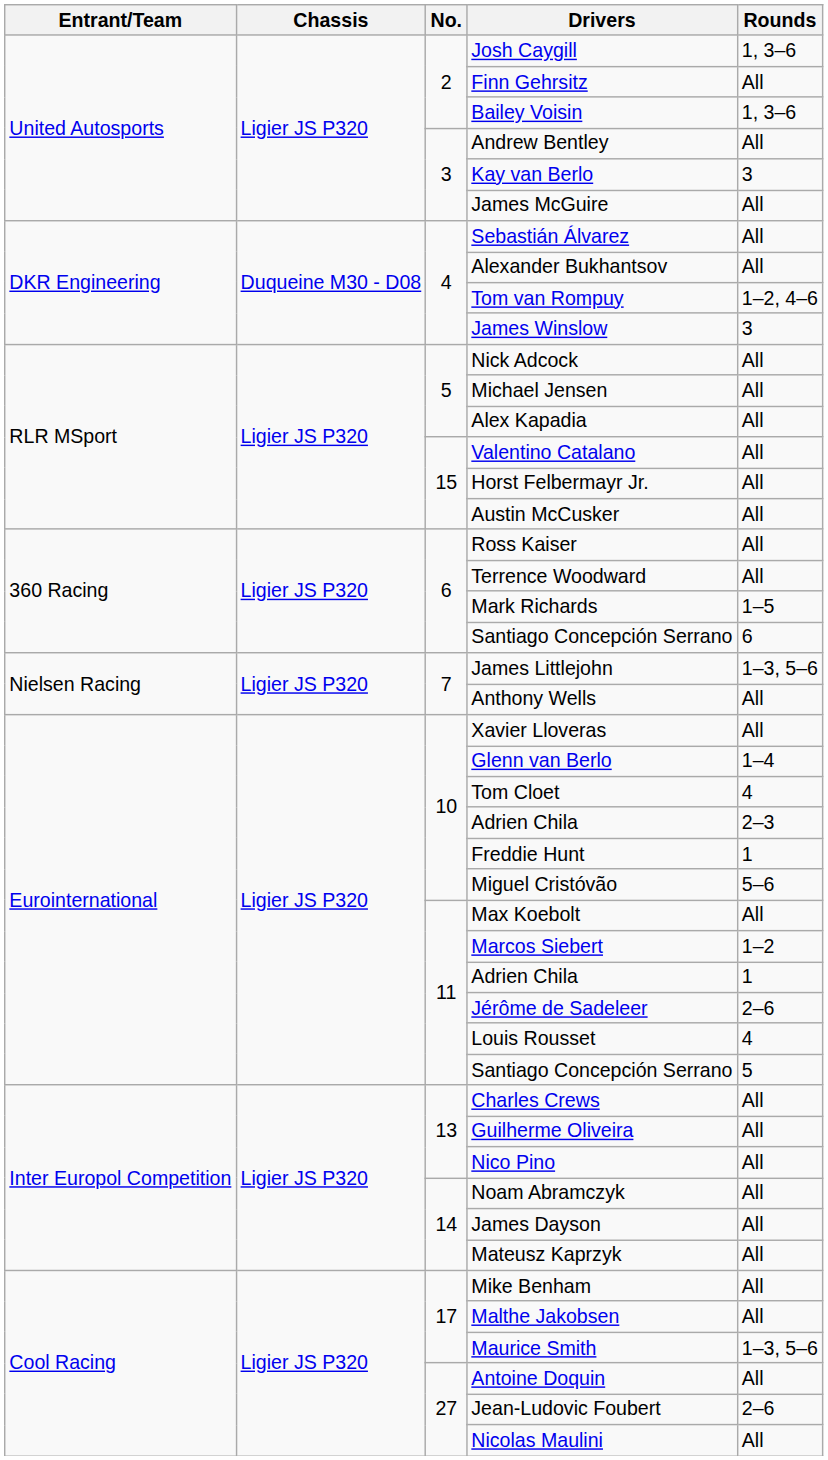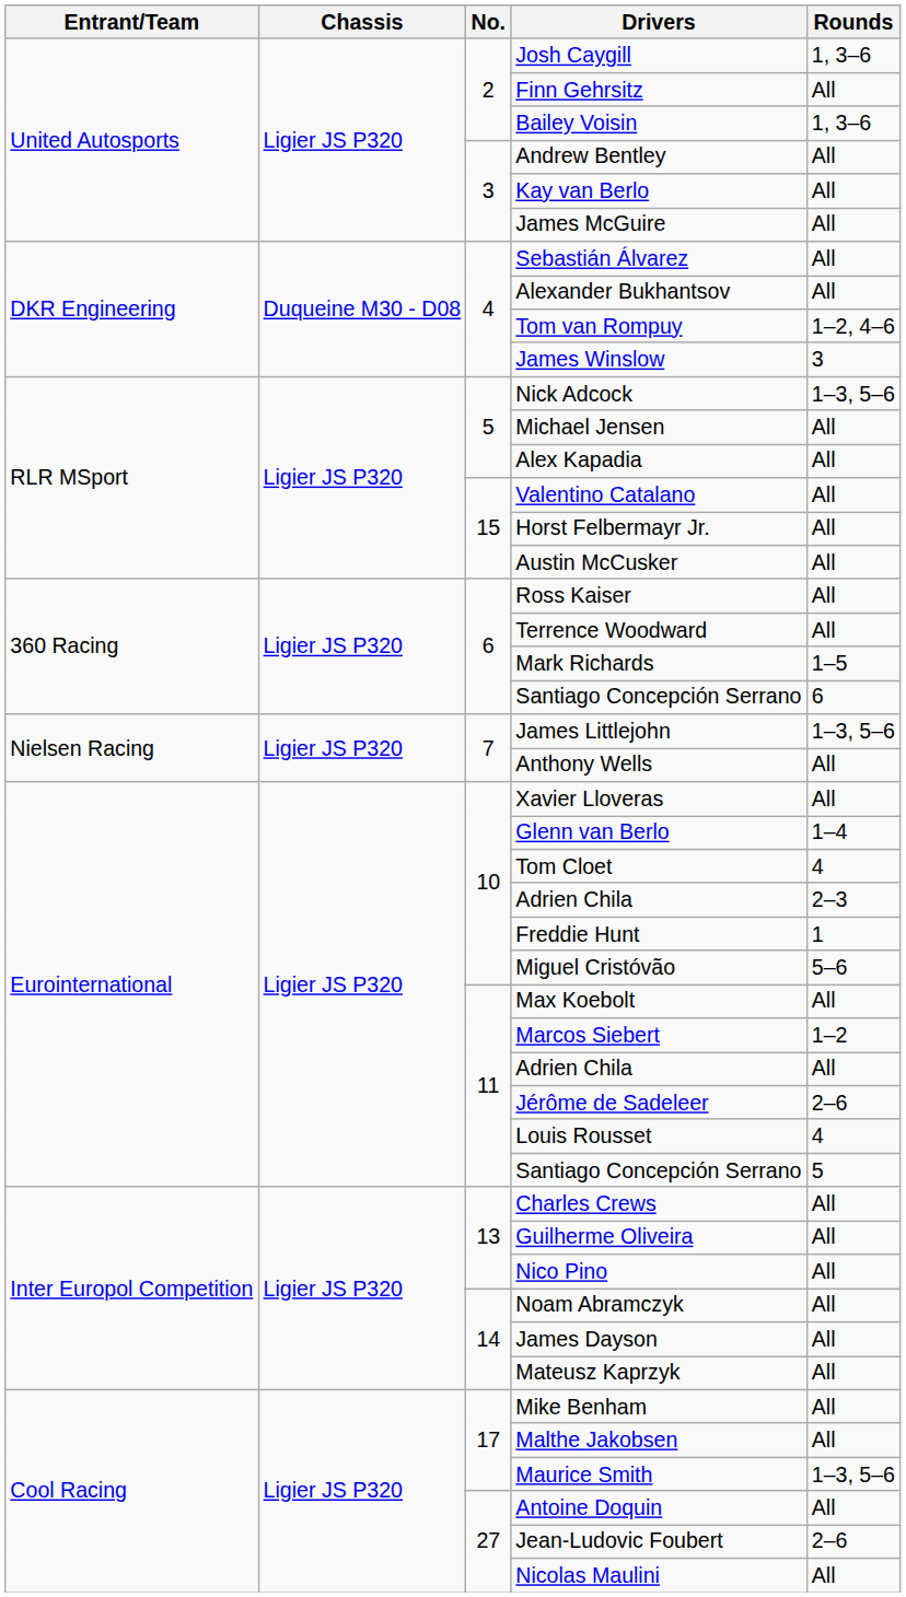 <table class="wikitable" style="font-size: 85%;">
 <tr>
 <th>Entrant/Team</th>
 <th>Chassis</th>
 <th>No.</th>
 <th>Drivers</th>
 <th>Rounds</th>
 </tr>
 <tr>
 <td rowspan="6"> <a href='#'>United Autosports</a></td>
 <td rowspan="6"><a href='#'>Ligier JS P320</a></td>
 <td rowspan="3" align="center">2</td>
 <td> <a href='#'>Josh Caygill</a></td>
 <td>1, 3–6</td>
 </tr>
 <tr>
 <td> <a href='#'>Finn Gehrsitz</a></td>
 <td>All</td>
 </tr>
 <tr>
 <td> <a href='#'>Bailey Voisin</a></td>
 <td>1, 3–6</td>
 </tr>
 <tr>
 <td rowspan="3" align="center">3</td>
 <td> Andrew Bentley</td>
 <td>All</td>
 </tr>
 <tr>
 <td> <a href='#'>Kay van Berlo</a></td>
-<td>3</td>
+<td>All</td>
 </tr>
 <tr>
 <td> James McGuire</td>
 <td>All</td>
 </tr>
 <tr>
 <td rowspan="4"> <a href='#'>DKR Engineering</a></td>
 <td rowspan="4"><a href='#'>Duqueine M30 - D08</a></td>
 <td rowspan="4" align="center">4</td>
 <td> <a href='#'>Sebastián Álvarez</a></td>
 <td>All</td>
 </tr>
 <tr>
 <td> Alexander Bukhantsov</td>
 <td>All</td>
 </tr>
 <tr>
 <td> <a href='#'>Tom van Rompuy</a></td>
 <td>1–2, 4–6</td>
 </tr>
 <tr>
 <td> <a href='#'>James Winslow</a></td>
 <td>3</td>
 </tr>
 <tr>
 <td rowspan="6"> RLR MSport</td>
 <td rowspan="6"><a href='#'>Ligier JS P320</a></td>
 <td rowspan="3" align="center">5</td>
 <td> Nick Adcock</td>
-<td>All</td>
+<td>1–3, 5–6</td>
 </tr>
 <tr>
 <td> Michael Jensen</td>
 <td>All</td>
 </tr>
 <tr>
 <td> Alex Kapadia</td>
 <td>All</td>
 </tr>
 <tr>
 <td rowspan="3" align="center">15</td>
 <td> <a href='#'>Valentino Catalano</a></td>
 <td>All</td>
 </tr>
 <tr>
 <td> Horst Felbermayr Jr.</td>
 <td>All</td>
 </tr>
 <tr>
 <td> Austin McCusker</td>
 <td>All</td>
 </tr>
 <tr>
 <td rowspan="4"> 360 Racing</td>
 <td rowspan="4"><a href='#'>Ligier JS P320</a></td>
 <td rowspan="4" align="center">6</td>
 <td> Ross Kaiser</td>
 <td>All</td>
 </tr>
 <tr>
 <td> Terrence Woodward</td>
 <td>All</td>
 </tr>
 <tr>
 <td> Mark Richards</td>
 <td>1–5</td>
 </tr>
 <tr>
 <td> Santiago Concepción Serrano</td>
 <td>6</td>
 </tr>
 <tr>
 <td rowspan="2"> Nielsen Racing</td>
 <td rowspan="2"><a href='#'>Ligier JS P320</a></td>
 <td rowspan="2" align="center">7</td>
 <td> James Littlejohn</td>
 <td>1–3, 5–6</td>
 </tr>
 <tr>
 <td> Anthony Wells</td>
 <td>All</td>
 </tr>
 <tr>
 <td rowspan="12"> <a href='#'>Eurointernational</a></td>
 <td rowspan="12"><a href='#'>Ligier JS P320</a></td>
 <td rowspan="6" align="center">10</td>
 <td> Xavier Lloveras</td>
 <td>All</td>
 </tr>
 <tr>
 <td> <a href='#'>Glenn van Berlo</a></td>
 <td>1–4</td>
 </tr>
 <tr>
 <td> Tom Cloet</td>
 <td>4</td>
 </tr>
 <tr>
 <td> Adrien Chila</td>
 <td>2–3</td>
 </tr>
 <tr>
 <td> Freddie Hunt</td>
 <td>1</td>
 </tr>
 <tr>
 <td> Miguel Cristóvão</td>
 <td>5–6</td>
 </tr>
 <tr>
 <td rowspan="6" align="center">11</td>
 <td> Max Koebolt</td>
 <td>All</td>
 </tr>
 <tr>
 <td> <a href='#'>Marcos Siebert</a></td>
 <td>1–2</td>
 </tr>
 <tr>
 <td> Adrien Chila</td>
-<td>1</td>
+<td>All</td>
 </tr>
 <tr>
 <td> <a href='#'>Jérôme de Sadeleer</a></td>
 <td>2–6</td>
 </tr>
 <tr>
 <td> Louis Rousset</td>
 <td>4</td>
 </tr>
 <tr>
 <td> Santiago Concepción Serrano</td>
 <td>5</td>
 </tr>
 <tr>
 <td rowspan="6"> <a href='#'>Inter Europol Competition</a></td>
 <td rowspan="6"><a href='#'>Ligier JS P320</a></td>
 <td rowspan="3" align="center">13</td>
 <td> <a href='#'>Charles Crews</a></td>
 <td>All</td>
 </tr>
 <tr>
 <td> <a href='#'>Guilherme Oliveira</a></td>
 <td>All</td>
 </tr>
 <tr>
 <td> <a href='#'>Nico Pino</a></td>
 <td>All</td>
 </tr>
 <tr>
 <td rowspan="3" align="center">14</td>
 <td> Noam Abramczyk</td>
 <td>All</td>
 </tr>
 <tr>
 <td> James Dayson</td>
 <td>All</td>
 </tr>
 <tr>
 <td> Mateusz Kaprzyk</td>
 <td>All</td>
 </tr>
 <tr>
 <td rowspan="6"> <a href='#'>Cool Racing</a></td>
 <td rowspan="6"><a href='#'>Ligier JS P320</a></td>
 <td rowspan="3" align="center">17</td>
 <td> Mike Benham</td>
 <td>All</td>
 </tr>
 <tr>
 <td> <a href='#'>Malthe Jakobsen</a></td>
 <td>All</td>
 </tr>
 <tr>
 <td> <a href='#'>Maurice Smith</a></td>
 <td>1–3, 5–6</td>
 </tr>
 <tr>
 <td rowspan="3" align="center">27</td>
 <td> <a href='#'>Antoine Doquin</a></td>
 <td>All</td>
 </tr>
 <tr>
 <td> Jean-Ludovic Foubert</td>
 <td>2–6</td>
 </tr>
 <tr>
 <td> <a href='#'>Nicolas Maulini</a></td>
 <td>All</td>
 </tr>
 </table>
